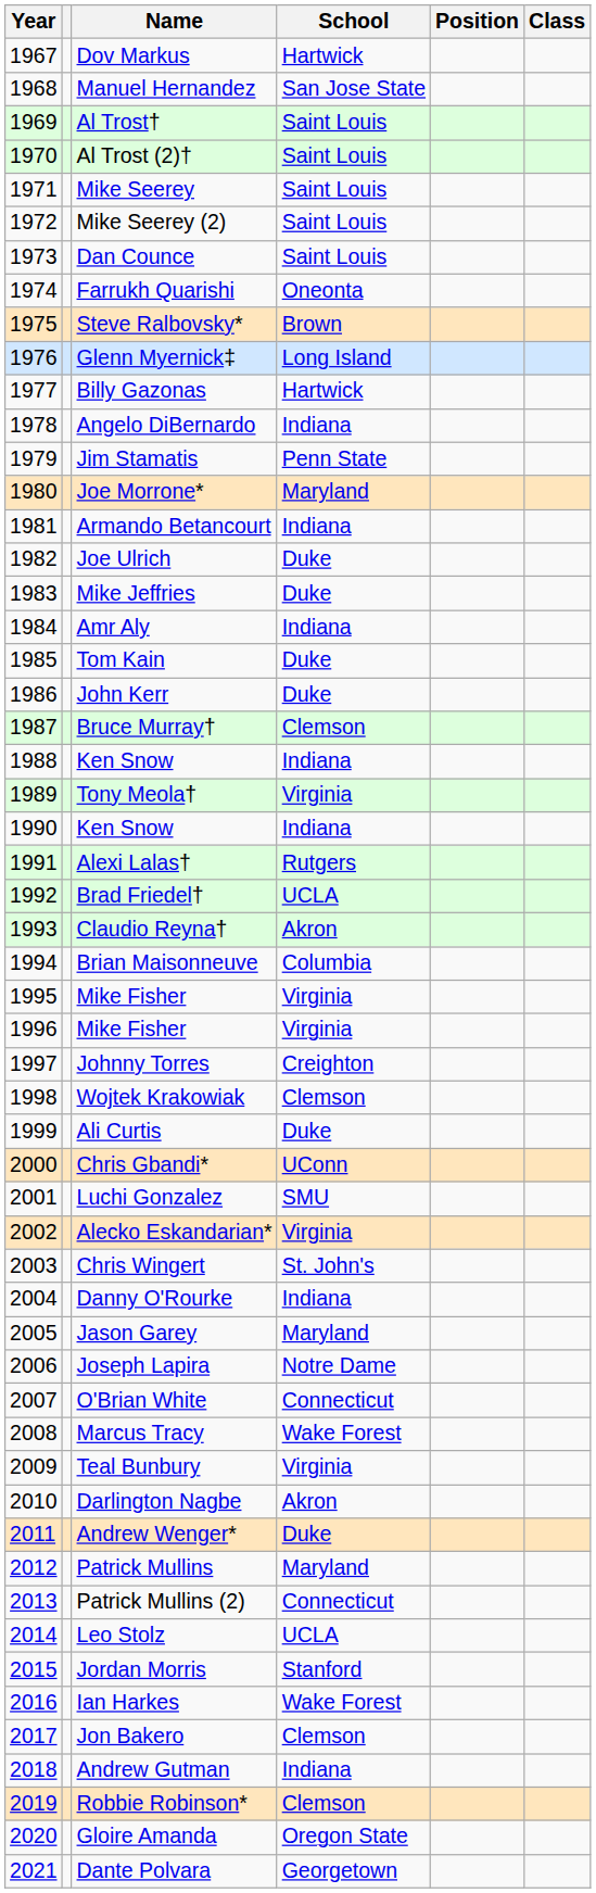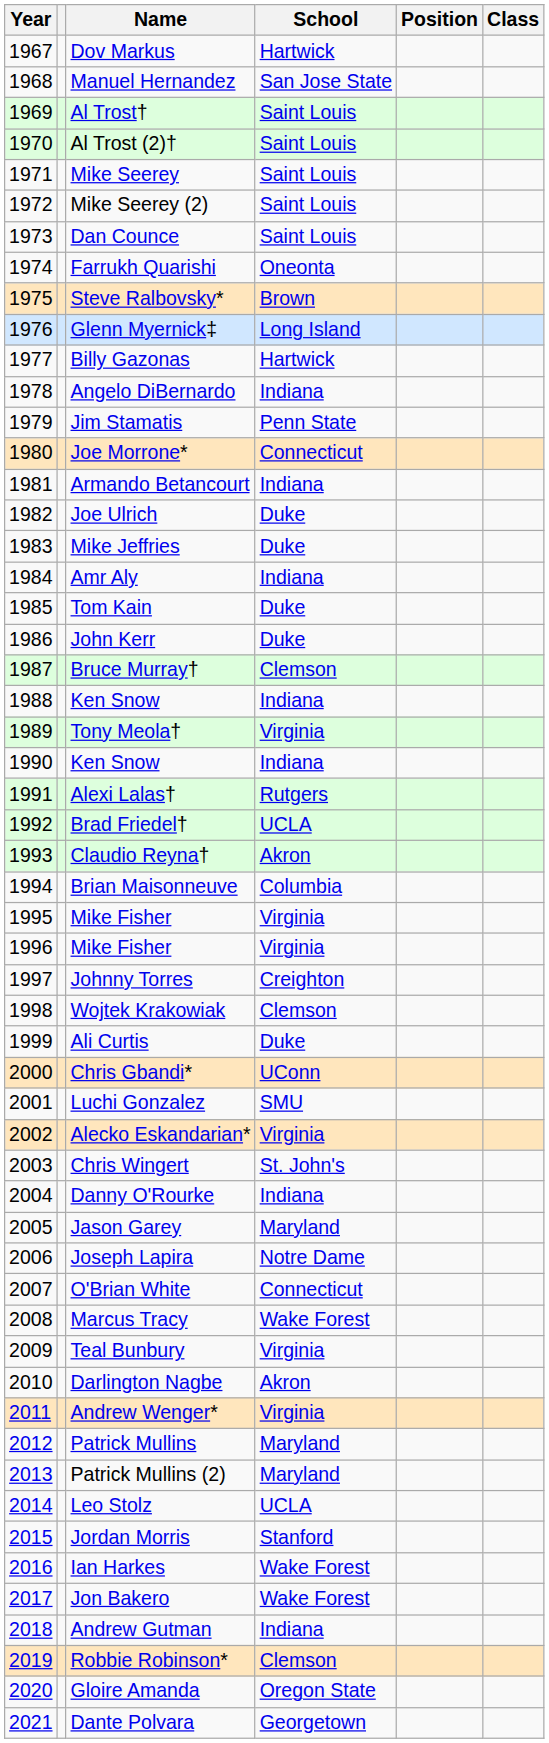 <table class="wikitable plainrowheaders sortable">
 <tr>
 <th scope="col">Year</th>
 <th scope="col"></th>
 <th scope="col">Name</th>
 <th scope="col">School</th>
 <th scope="col">Position</th>
 <th scope="col">Class</th>
 </tr>
 <tr>
 <td>1967</td>
 <td></td>
 <td><a href='#'>Dov Markus</a></td>
 <td><a href='#'>Hartwick</a></td>
 <td></td>
 <td></td>
 </tr>
 <tr>
 <td>1968</td>
 <td></td>
 <td><a href='#'>Manuel Hernandez</a></td>
 <td><a href='#'>San Jose State</a></td>
 <td></td>
 <td></td>
 </tr>
 <tr style="background:#dfd">
 <td>1969</td>
 <td></td>
 <td><a href='#'>Al Trost</a>†</td>
 <td><a href='#'>Saint Louis</a></td>
 <td></td>
 <td></td>
 </tr>
 <tr style="background:#dfd">
 <td>1970</td>
 <td></td>
 <td>Al Trost (2)†</td>
 <td><a href='#'>Saint Louis</a></td>
 <td></td>
 <td></td>
 </tr>
 <tr>
 <td>1971</td>
 <td></td>
 <td><a href='#'>Mike Seerey</a></td>
 <td><a href='#'>Saint Louis</a></td>
 <td></td>
 <td></td>
 </tr>
 <tr>
 <td>1972</td>
 <td></td>
 <td>Mike Seerey (2)</td>
 <td><a href='#'>Saint Louis</a></td>
 <td></td>
 <td></td>
 </tr>
 <tr>
 <td>1973</td>
 <td></td>
 <td><a href='#'>Dan Counce</a></td>
 <td><a href='#'>Saint Louis</a></td>
 <td></td>
 <td></td>
 </tr>
 <tr>
 <td>1974</td>
 <td></td>
 <td><a href='#'>Farrukh Quarishi</a></td>
 <td><a href='#'>Oneonta</a></td>
 <td></td>
 <td></td>
 </tr>
 <tr style="background:#ffe6bd">
 <td>1975</td>
 <td></td>
 <td><a href='#'>Steve Ralbovsky</a>*</td>
 <td><a href='#'>Brown</a></td>
 <td></td>
 <td></td>
 </tr>
 <tr style="background:#d0e7ff">
 <td>1976</td>
 <td></td>
 <td><a href='#'>Glenn Myernick</a>‡</td>
 <td><a href='#'>Long Island</a></td>
 <td></td>
 <td></td>
 </tr>
 <tr>
 <td>1977</td>
 <td></td>
 <td><a href='#'>Billy Gazonas</a></td>
 <td><a href='#'>Hartwick</a></td>
 <td></td>
 <td></td>
 </tr>
 <tr>
 <td>1978</td>
 <td></td>
 <td><a href='#'>Angelo DiBernardo</a></td>
 <td><a href='#'>Indiana</a></td>
 <td></td>
 <td></td>
 </tr>
 <tr>
 <td>1979</td>
 <td></td>
 <td><a href='#'>Jim Stamatis</a></td>
 <td><a href='#'>Penn State</a></td>
 <td></td>
 <td></td>
 </tr>
 <tr style="background:#ffe6bd">
 <td>1980</td>
 <td></td>
 <td><a href='#'>Joe Morrone</a>*</td>
-<td><a href='#'>Maryland</a></td>
+<td><a href='#'>Connecticut</a></td>
 <td></td>
 <td></td>
 </tr>
 <tr>
 <td>1981</td>
 <td></td>
 <td><a href='#'>Armando Betancourt</a></td>
 <td><a href='#'>Indiana</a></td>
 <td></td>
 <td></td>
 </tr>
 <tr>
 <td>1982</td>
 <td></td>
 <td><a href='#'>Joe Ulrich</a></td>
 <td><a href='#'>Duke</a></td>
 <td></td>
 <td></td>
 </tr>
 <tr>
 <td>1983</td>
 <td></td>
 <td><a href='#'>Mike Jeffries</a></td>
 <td><a href='#'>Duke</a></td>
 <td></td>
 <td></td>
 </tr>
 <tr>
 <td>1984</td>
 <td></td>
 <td><a href='#'>Amr Aly</a></td>
 <td><a href='#'>Indiana</a></td>
 <td></td>
 <td></td>
 </tr>
 <tr>
 <td>1985</td>
 <td></td>
 <td><a href='#'>Tom Kain</a></td>
 <td><a href='#'>Duke</a></td>
 <td></td>
 <td></td>
 </tr>
 <tr>
 <td>1986</td>
 <td></td>
 <td><a href='#'>John Kerr</a></td>
 <td><a href='#'>Duke</a></td>
 <td></td>
 <td></td>
 </tr>
 <tr style="background:#dfd">
 <td>1987</td>
 <td></td>
 <td><a href='#'>Bruce Murray</a>†</td>
 <td><a href='#'>Clemson</a></td>
 <td></td>
 <td></td>
 </tr>
 <tr>
 <td>1988</td>
 <td></td>
 <td><a href='#'>Ken Snow</a></td>
 <td><a href='#'>Indiana</a></td>
 <td></td>
 <td></td>
 </tr>
 <tr style="background:#dfd">
 <td>1989</td>
 <td></td>
 <td><a href='#'>Tony Meola</a>†</td>
 <td><a href='#'>Virginia</a></td>
 <td></td>
 <td></td>
 </tr>
 <tr>
 <td>1990</td>
 <td></td>
 <td><a href='#'>Ken Snow</a></td>
 <td><a href='#'>Indiana</a></td>
 <td></td>
 <td></td>
 </tr>
 <tr style="background:#dfd">
 <td>1991</td>
 <td></td>
 <td><a href='#'>Alexi Lalas</a>†</td>
 <td><a href='#'>Rutgers</a></td>
 <td></td>
 <td></td>
 </tr>
 <tr style="background:#dfd">
 <td>1992</td>
 <td></td>
 <td><a href='#'>Brad Friedel</a>†</td>
 <td><a href='#'>UCLA</a></td>
 <td></td>
 <td></td>
 </tr>
 <tr style="background:#dfd">
 <td>1993</td>
 <td></td>
 <td><a href='#'>Claudio Reyna</a>†</td>
 <td><a href='#'>Akron</a></td>
 <td></td>
 <td></td>
 </tr>
 <tr>
 <td>1994</td>
 <td></td>
 <td><a href='#'>Brian Maisonneuve</a></td>
 <td><a href='#'>Columbia</a></td>
 <td></td>
 <td></td>
 </tr>
 <tr>
 <td>1995</td>
 <td></td>
 <td><a href='#'>Mike Fisher</a></td>
 <td><a href='#'>Virginia</a></td>
 <td></td>
 <td></td>
 </tr>
 <tr>
 <td>1996</td>
 <td></td>
 <td><a href='#'>Mike Fisher</a></td>
 <td><a href='#'>Virginia</a></td>
 <td></td>
 <td></td>
 </tr>
 <tr>
 <td>1997</td>
 <td></td>
 <td><a href='#'>Johnny Torres</a></td>
 <td><a href='#'>Creighton</a></td>
 <td></td>
 <td></td>
 </tr>
 <tr>
 <td>1998</td>
 <td></td>
 <td><a href='#'>Wojtek Krakowiak</a></td>
 <td><a href='#'>Clemson</a></td>
 <td></td>
 <td></td>
 </tr>
 <tr>
 <td>1999</td>
 <td></td>
 <td><a href='#'>Ali Curtis</a></td>
 <td><a href='#'>Duke</a></td>
 <td></td>
 <td></td>
 </tr>
 <tr style="background:#ffe6bd">
 <td>2000</td>
 <td></td>
 <td><a href='#'>Chris Gbandi</a>*</td>
 <td><a href='#'>UConn</a></td>
 <td></td>
 <td></td>
 </tr>
 <tr>
 <td>2001</td>
 <td></td>
 <td><a href='#'>Luchi Gonzalez</a></td>
 <td><a href='#'>SMU</a></td>
 <td></td>
 <td></td>
 </tr>
 <tr style="background:#ffe6bd">
 <td>2002</td>
 <td></td>
 <td><a href='#'>Alecko Eskandarian</a>*</td>
 <td><a href='#'>Virginia</a></td>
 <td></td>
 <td></td>
 </tr>
 <tr>
 <td>2003</td>
 <td></td>
 <td><a href='#'>Chris Wingert</a></td>
 <td><a href='#'>St. John's</a></td>
 <td></td>
 <td></td>
 </tr>
 <tr>
 <td>2004</td>
 <td></td>
 <td><a href='#'>Danny O'Rourke</a></td>
 <td><a href='#'>Indiana</a></td>
 <td></td>
 <td></td>
 </tr>
 <tr>
 <td>2005</td>
 <td></td>
 <td><a href='#'>Jason Garey</a></td>
 <td><a href='#'>Maryland</a></td>
 <td></td>
 <td></td>
 </tr>
 <tr>
 <td>2006</td>
 <td></td>
 <td><a href='#'>Joseph Lapira</a></td>
 <td><a href='#'>Notre Dame</a></td>
 <td></td>
 <td></td>
 </tr>
 <tr>
 <td>2007</td>
 <td></td>
 <td><a href='#'>O'Brian White</a></td>
 <td><a href='#'>Connecticut</a></td>
 <td></td>
 <td></td>
 </tr>
 <tr>
 <td>2008</td>
 <td></td>
 <td><a href='#'>Marcus Tracy</a></td>
 <td><a href='#'>Wake Forest</a></td>
 <td></td>
 <td></td>
 </tr>
 <tr>
 <td>2009</td>
 <td></td>
 <td><a href='#'>Teal Bunbury</a></td>
 <td><a href='#'>Virginia</a></td>
 <td></td>
 <td></td>
 </tr>
 <tr>
 <td>2010</td>
 <td></td>
 <td><a href='#'>Darlington Nagbe</a></td>
 <td><a href='#'>Akron</a></td>
 <td></td>
 <td></td>
 </tr>
 <tr style="background:#ffe6bd">
 <td><a href='#'>2011</a></td>
 <td></td>
 <td><a href='#'>Andrew Wenger</a>*</td>
-<td><a href='#'>Duke</a></td>
+<td><a href='#'>Virginia</a></td>
 <td></td>
 <td></td>
 </tr>
 <tr>
 <td><a href='#'>2012</a></td>
 <td></td>
 <td><a href='#'>Patrick Mullins</a></td>
 <td><a href='#'>Maryland</a></td>
 <td></td>
 <td></td>
 </tr>
 <tr>
 <td><a href='#'>2013</a></td>
 <td></td>
 <td>Patrick Mullins (2)</td>
-<td><a href='#'>Connecticut</a></td>
+<td><a href='#'>Maryland</a></td>
 <td></td>
 <td></td>
 </tr>
 <tr>
 <td><a href='#'>2014</a></td>
 <td></td>
 <td><a href='#'>Leo Stolz</a></td>
 <td><a href='#'>UCLA</a></td>
 <td></td>
 <td></td>
 </tr>
 <tr>
 <td><a href='#'>2015</a></td>
 <td></td>
 <td><a href='#'>Jordan Morris</a></td>
 <td><a href='#'>Stanford</a></td>
 <td></td>
 <td></td>
 </tr>
 <tr>
 <td><a href='#'>2016</a></td>
 <td></td>
 <td><a href='#'>Ian Harkes</a></td>
 <td><a href='#'>Wake Forest</a></td>
 <td></td>
 <td></td>
 </tr>
 <tr>
 <td><a href='#'>2017</a></td>
 <td></td>
 <td><a href='#'>Jon Bakero</a></td>
-<td><a href='#'>Clemson</a></td>
+<td><a href='#'>Wake Forest</a></td>
 <td></td>
 <td></td>
 </tr>
 <tr>
 <td><a href='#'>2018</a></td>
 <td></td>
 <td><a href='#'>Andrew Gutman</a></td>
 <td><a href='#'>Indiana</a></td>
 <td></td>
 <td></td>
 </tr>
 <tr style="background:#ffe6bd">
 <td><a href='#'>2019</a></td>
 <td></td>
 <td><a href='#'>Robbie Robinson</a>*</td>
 <td><a href='#'>Clemson</a></td>
 <td></td>
 <td></td>
 </tr>
 <tr>
 <td><a href='#'>2020</a></td>
 <td></td>
 <td><a href='#'>Gloire Amanda</a></td>
 <td><a href='#'>Oregon State</a></td>
 <td></td>
 <td></td>
 </tr>
 <tr>
 <td><a href='#'>2021</a></td>
 <td></td>
 <td><a href='#'>Dante Polvara</a></td>
 <td><a href='#'>Georgetown</a></td>
 <td></td>
 <td></td>
 </tr>
 </table>
